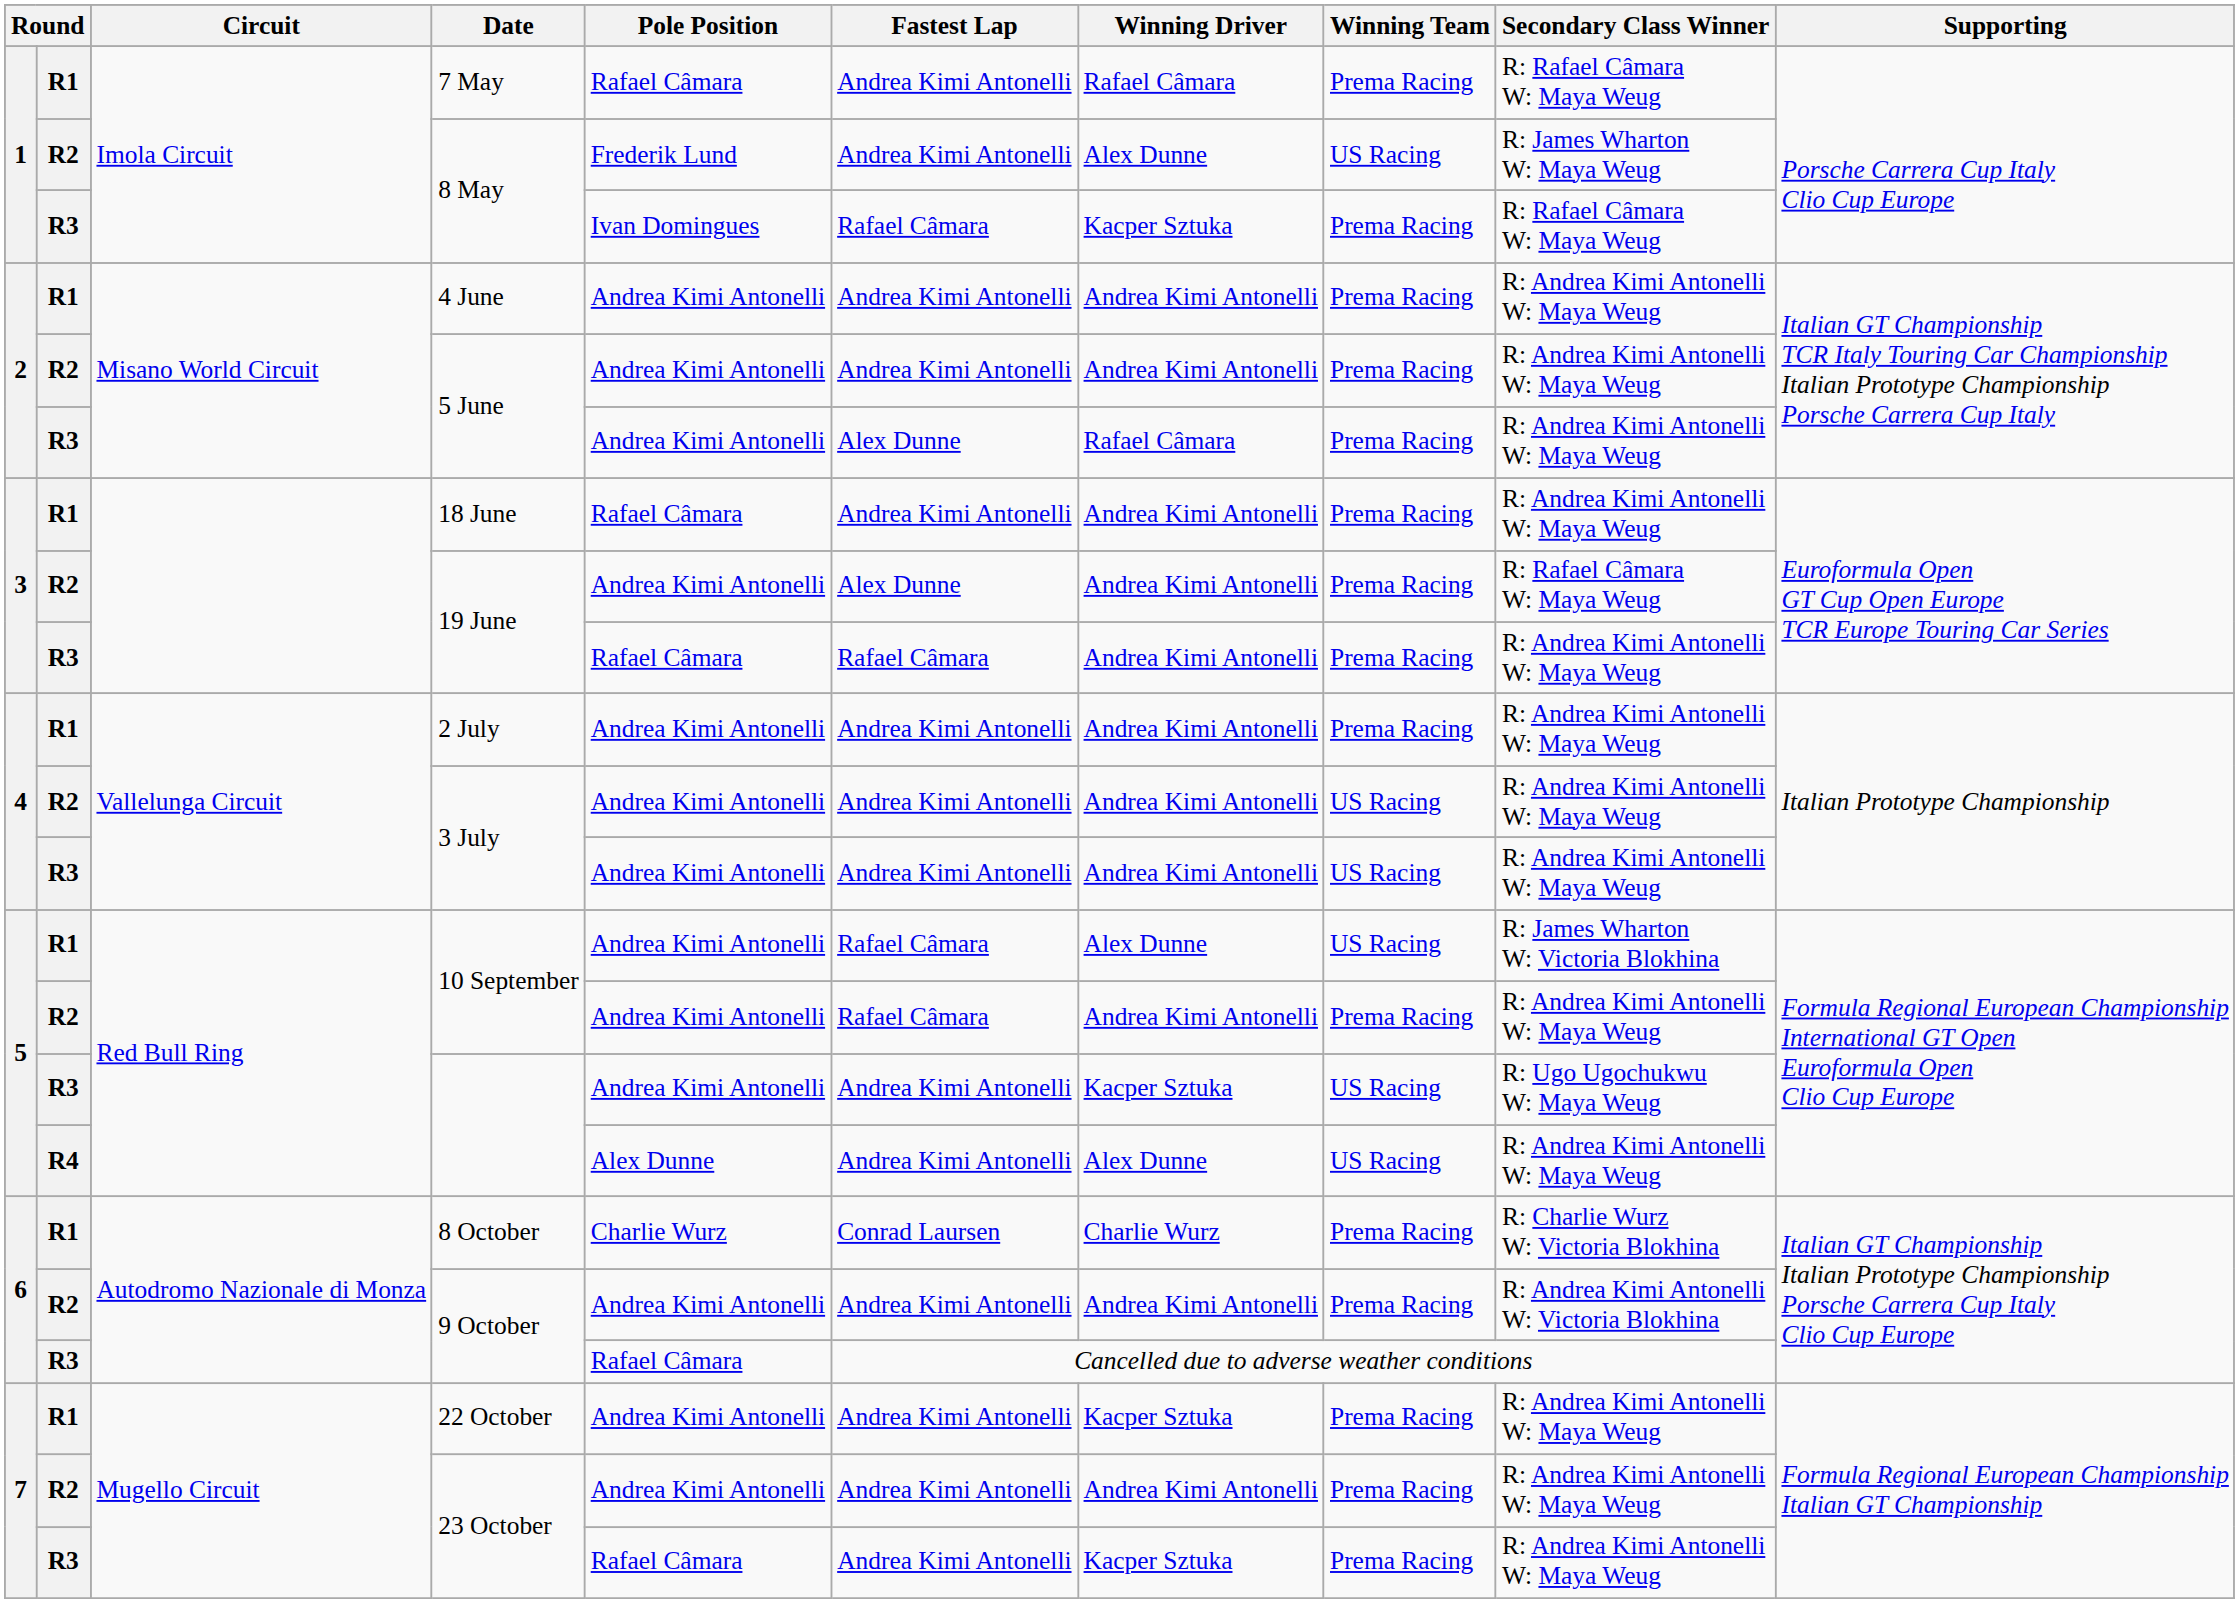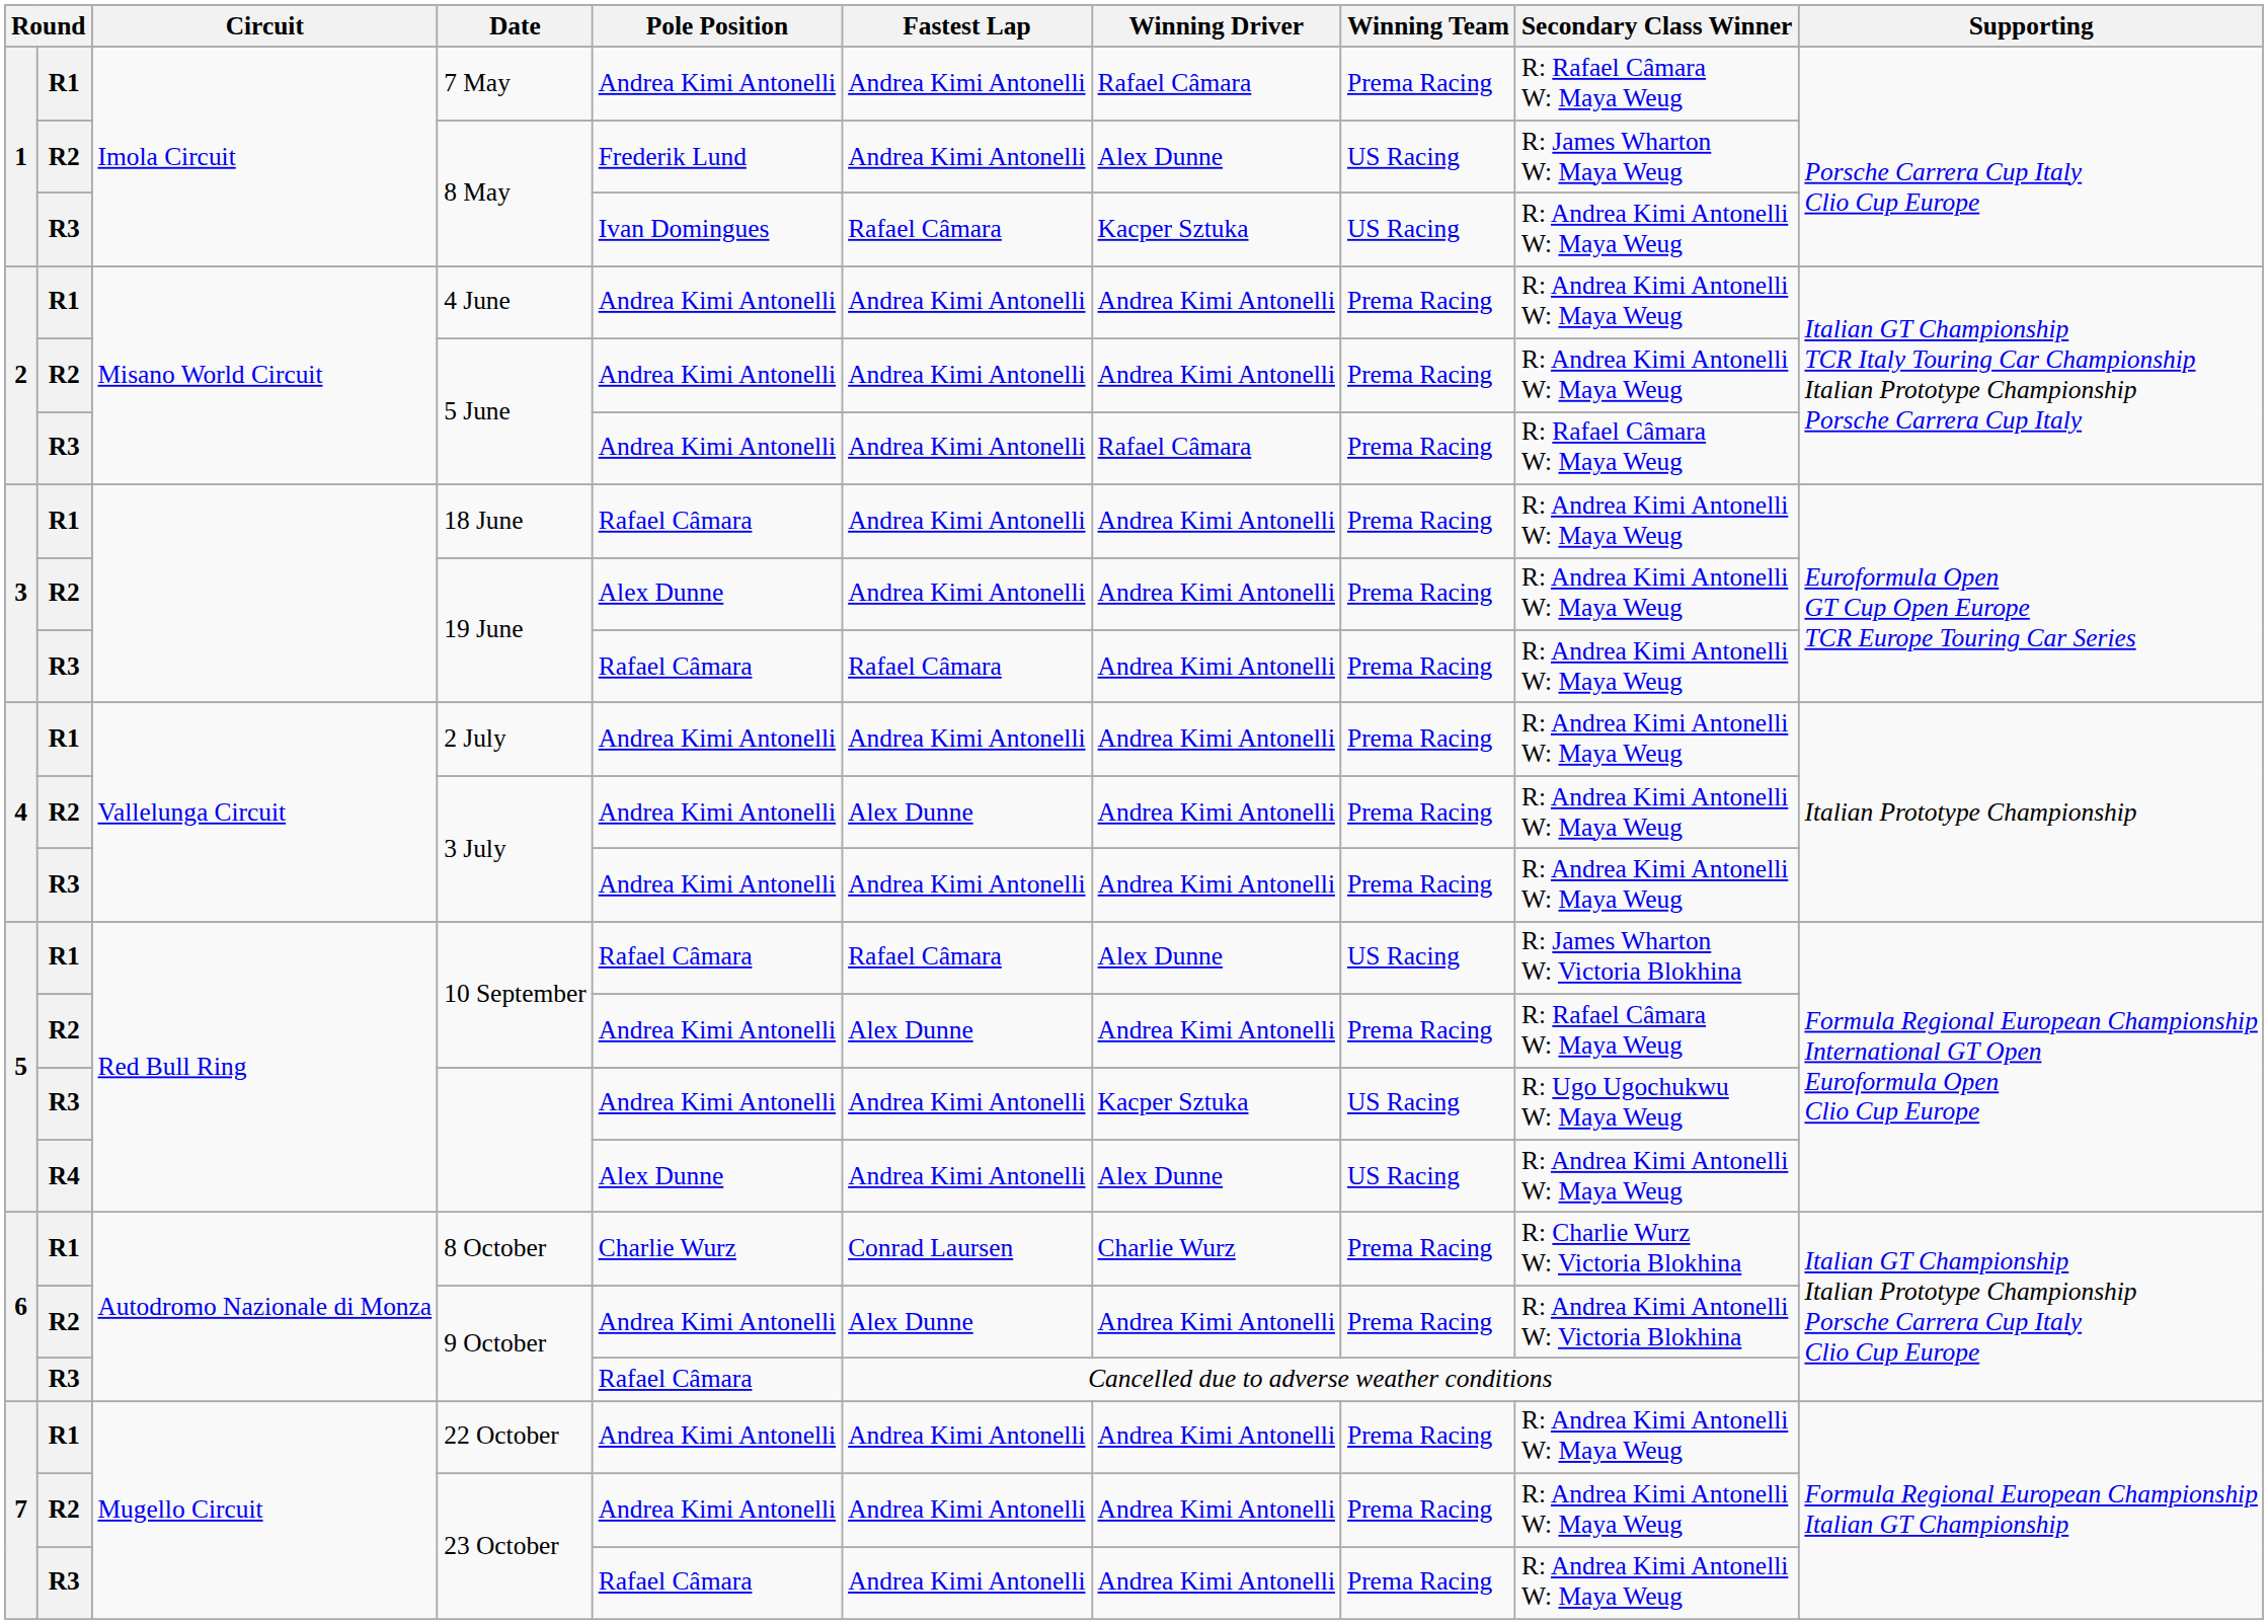 <table class="wikitable" style="font-size: 85%">
 <tr>
 <th colspan=2>Round</th>
 <th>Circuit</th>
 <th>Date</th>
 <th>Pole Position</th>
 <th>Fastest Lap</th>
 <th>Winning Driver</th>
 <th>Winning Team</th>
 <th>Secondary Class Winner</th>
 <th>Supporting</th>
 </tr>
 <tr>
 <th rowspan=3>1</th>
 <th>R1</th>
 <td rowspan=3> <a href='#'>Imola Circuit</a></td>
 <td>7 May</td>
-<td> <a href='#'>Rafael Câmara</a></td>
+<td nowrap> <a href='#'>Andrea Kimi Antonelli</a></td>
 <td nowrap> <a href='#'>Andrea Kimi Antonelli</a></td>
 <td> <a href='#'>Rafael Câmara</a></td>
 <td nowrap> <a href='#'>Prema Racing</a></td>
 <td>R:  <a href='#'>Rafael Câmara</a><br>W:  <a href='#'>Maya Weug</a></td>
 <td rowspan=3><em><br><br><a href='#'>Porsche Carrera Cup Italy</a><br><a href='#'>Clio Cup Europe</a></em></td>
 </tr>
 <tr>
 <th>R2</th>
 <td rowspan=2>8 May</td>
 <td> <a href='#'>Frederik Lund</a></td>
 <td> <a href='#'>Andrea Kimi Antonelli</a></td>
 <td> <a href='#'>Alex Dunne</a></td>
 <td> <a href='#'>US Racing</a></td>
 <td nowrap>R:  <a href='#'>James Wharton</a> <br>W:  <a href='#'>Maya Weug</a></td>
 </tr>
 <tr>
 <th>R3</th>
 <td> <a href='#'>Ivan Domingues</a></td>
 <td> <a href='#'>Rafael Câmara</a></td>
 <td> <a href='#'>Kacper Sztuka</a></td>
-<td> <a href='#'>Prema Racing</a></td>
-<td>R:  <a href='#'>Rafael Câmara</a><br>W:  <a href='#'>Maya Weug</a></td>
+<td> <a href='#'>US Racing</a></td>
+<td>R:  <a href='#'>Andrea Kimi Antonelli</a><br>W:  <a href='#'>Maya Weug</a></td>
 </tr>
 <tr>
 <th rowspan=3>2</th>
 <th>R1</th>
 <td rowspan=3> <a href='#'>Misano World Circuit</a></td>
 <td>4 June</td>
 <td> <a href='#'>Andrea Kimi Antonelli</a></td>
 <td> <a href='#'>Andrea Kimi Antonelli</a></td>
 <td nowrap> <a href='#'>Andrea Kimi Antonelli</a></td>
 <td> <a href='#'>Prema Racing</a></td>
 <td>R:  <a href='#'>Andrea Kimi Antonelli</a> <br>W:  <a href='#'>Maya Weug</a></td>
 <td rowspan=3><em><a href='#'>Italian GT Championship</a><br><a href='#'>TCR Italy Touring Car Championship</a><br>Italian Prototype Championship<br><a href='#'>Porsche Carrera Cup Italy</a></em></td>
 </tr>
 <tr>
 <th>R2</th>
 <td rowspan=2>5 June</td>
 <td> <a href='#'>Andrea Kimi Antonelli</a></td>
 <td> <a href='#'>Andrea Kimi Antonelli</a></td>
 <td> <a href='#'>Andrea Kimi Antonelli</a></td>
 <td> <a href='#'>Prema Racing</a></td>
 <td nowrap>R:  <a href='#'>Andrea Kimi Antonelli</a> <br>W:  <a href='#'>Maya Weug</a></td>
 </tr>
 <tr>
 <th>R3</th>
 <td> <a href='#'>Andrea Kimi Antonelli</a></td>
-<td> <a href='#'>Alex Dunne</a></td>
+<td> <a href='#'>Andrea Kimi Antonelli</a></td>
 <td> <a href='#'>Rafael Câmara</a></td>
 <td> <a href='#'>Prema Racing</a></td>
-<td>R:  <a href='#'>Andrea Kimi Antonelli</a> <br>W:  <a href='#'>Maya Weug</a></td>
+<td>R:  <a href='#'>Rafael Câmara</a><br>W:  <a href='#'>Maya Weug</a></td>
 </tr>
 <tr>
 <th rowspan=3>3</th>
 <th>R1</th>
 <td rowspan=3></td>
 <td>18 June</td>
 <td> <a href='#'>Rafael Câmara</a></td>
 <td> <a href='#'>Andrea Kimi Antonelli</a></td>
 <td> <a href='#'>Andrea Kimi Antonelli</a></td>
 <td> <a href='#'>Prema Racing</a></td>
 <td nowrap>R:  <a href='#'>Andrea Kimi Antonelli</a> <br>W:  <a href='#'>Maya Weug</a></td>
 <td rowspan=3><em><br><a href='#'>Euroformula Open</a><br><a href='#'>GT Cup Open Europe</a><br><a href='#'>TCR Europe Touring Car Series</a></em></td>
 </tr>
 <tr>
 <th>R2</th>
 <td rowspan=2>19 June</td>
-<td> <a href='#'>Andrea Kimi Antonelli</a></td>
 <td> <a href='#'>Alex Dunne</a></td>
 <td> <a href='#'>Andrea Kimi Antonelli</a></td>
+<td> <a href='#'>Andrea Kimi Antonelli</a></td>
 <td> <a href='#'>Prema Racing</a></td>
-<td>R:  <a href='#'>Rafael Câmara</a><br>W:  <a href='#'>Maya Weug</a></td>
+<td>R:  <a href='#'>Andrea Kimi Antonelli</a> <br>W:  <a href='#'>Maya Weug</a></td>
 </tr>
 <tr>
 <th>R3</th>
 <td> <a href='#'>Rafael Câmara</a></td>
 <td> <a href='#'>Rafael Câmara</a></td>
 <td> <a href='#'>Andrea Kimi Antonelli</a></td>
 <td> <a href='#'>Prema Racing</a></td>
 <td>R:  <a href='#'>Andrea Kimi Antonelli</a> <br>W:  <a href='#'>Maya Weug</a></td>
 </tr>
 <tr>
 <th rowspan=3>4</th>
 <th>R1</th>
 <td rowspan=3> <a href='#'>Vallelunga Circuit</a></td>
 <td>2 July</td>
 <td> <a href='#'>Andrea Kimi Antonelli</a></td>
 <td> <a href='#'>Andrea Kimi Antonelli</a></td>
 <td> <a href='#'>Andrea Kimi Antonelli</a></td>
 <td> <a href='#'>Prema Racing</a></td>
 <td>R:  <a href='#'>Andrea Kimi Antonelli</a> <br>W:  <a href='#'>Maya Weug</a></td>
 <td rowspan=3><em>Italian Prototype Championship</em></td>
 </tr>
 <tr>
 <th>R2</th>
 <td rowspan=2>3 July</td>
 <td> <a href='#'>Andrea Kimi Antonelli</a></td>
+<td> <a href='#'>Alex Dunne</a></td>
 <td> <a href='#'>Andrea Kimi Antonelli</a></td>
-<td> <a href='#'>Andrea Kimi Antonelli</a></td>
-<td> <a href='#'>US Racing</a></td>
+<td> <a href='#'>Prema Racing</a></td>
 <td>R:  <a href='#'>Andrea Kimi Antonelli</a> <br>W:  <a href='#'>Maya Weug</a></td>
 </tr>
 <tr>
 <th>R3</th>
 <td> <a href='#'>Andrea Kimi Antonelli</a></td>
 <td> <a href='#'>Andrea Kimi Antonelli</a></td>
 <td> <a href='#'>Andrea Kimi Antonelli</a></td>
-<td> <a href='#'>US Racing</a></td>
+<td> <a href='#'>Prema Racing</a></td>
 <td>R:  <a href='#'>Andrea Kimi Antonelli</a> <br>W:  <a href='#'>Maya Weug</a></td>
 </tr>
 <tr>
 <th rowspan=4>5</th>
 <th>R1</th>
 <td rowspan=4> <a href='#'>Red Bull Ring</a></td>
 <td rowspan=2 nowrap>10 September</td>
-<td nowrap> <a href='#'>Andrea Kimi Antonelli</a></td>
+<td> <a href='#'>Rafael Câmara</a></td>
 <td> <a href='#'>Rafael Câmara</a></td>
 <td> <a href='#'>Alex Dunne</a></td>
 <td> <a href='#'>US Racing</a></td>
 <td>R:  <a href='#'>James Wharton</a> <br>W:  <a href='#'>Victoria Blokhina</a></td>
 <td rowspan=4><em><a href='#'>Formula Regional European Championship</a><br><a href='#'>International GT Open</a><br><a href='#'>Euroformula Open</a><br><a href='#'>Clio Cup Europe</a></em></td>
 </tr>
 <tr>
 <th>R2</th>
 <td> <a href='#'>Andrea Kimi Antonelli</a></td>
-<td> <a href='#'>Rafael Câmara</a></td>
+<td> <a href='#'>Alex Dunne</a></td>
 <td> <a href='#'>Andrea Kimi Antonelli</a></td>
 <td> <a href='#'>Prema Racing</a></td>
-<td>R:  <a href='#'>Andrea Kimi Antonelli</a><br>W:  <a href='#'>Maya Weug</a></td>
+<td>R:  <a href='#'>Rafael Câmara</a><br>W:  <a href='#'>Maya Weug</a></td>
 </tr>
 <tr>
 <th>R3</th>
 <td rowspan=2></td>
 <td> <a href='#'>Andrea Kimi Antonelli</a></td>
 <td> <a href='#'>Andrea Kimi Antonelli</a></td>
 <td> <a href='#'>Kacper Sztuka</a></td>
 <td> <a href='#'>US Racing</a></td>
 <td>R:  <a href='#'>Ugo Ugochukwu</a><br>W:  <a href='#'>Maya Weug</a></td>
 </tr>
 <tr>
 <th>R4</th>
 <td> <a href='#'>Alex Dunne</a></td>
 <td> <a href='#'>Andrea Kimi Antonelli</a></td>
 <td> <a href='#'>Alex Dunne</a></td>
 <td> <a href='#'>US Racing</a></td>
 <td>R:  <a href='#'>Andrea Kimi Antonelli</a><br>W:  <a href='#'>Maya Weug</a></td>
 </tr>
 <tr>
 <th rowspan=3>6</th>
 <th>R1</th>
 <td rowspan=3 nowrap> <a href='#'>Autodromo Nazionale di Monza</a></td>
 <td>8 October</td>
 <td> <a href='#'>Charlie Wurz</a></td>
 <td> <a href='#'>Conrad Laursen</a></td>
 <td> <a href='#'>Charlie Wurz</a></td>
 <td> <a href='#'>Prema Racing</a></td>
 <td>R:  <a href='#'>Charlie Wurz</a> <br>W:  <a href='#'>Victoria Blokhina</a></td>
 <td rowspan=3><em><a href='#'>Italian GT Championship</a><br>Italian Prototype Championship<br><a href='#'>Porsche Carrera Cup Italy</a><br><a href='#'>Clio Cup Europe</a></em></td>
 </tr>
 <tr>
 <th>R2</th>
 <td rowspan=2>9 October</td>
 <td> <a href='#'>Andrea Kimi Antonelli</a></td>
-<td> <a href='#'>Andrea Kimi Antonelli</a></td>
+<td> <a href='#'>Alex Dunne</a></td>
 <td> <a href='#'>Andrea Kimi Antonelli</a></td>
 <td> <a href='#'>Prema Racing</a></td>
 <td>R:  <a href='#'>Andrea Kimi Antonelli</a> <br>W:   <a href='#'>Victoria Blokhina</a></td>
 </tr>
 <tr>
 <th>R3</th>
 <td> <a href='#'>Rafael Câmara</a></td>
 <td colspan=4 style="text-align:center"><em>Cancelled due to adverse weather conditions</em></td>
 </tr>
 <tr>
 <th rowspan=3>7</th>
 <th>R1</th>
 <td rowspan=3 nowrap> <a href='#'>Mugello Circuit</a></td>
 <td>22 October</td>
 <td> <a href='#'>Andrea Kimi Antonelli</a></td>
 <td> <a href='#'>Andrea Kimi Antonelli</a></td>
-<td> <a href='#'>Kacper Sztuka</a></td>
+<td> <a href='#'>Andrea Kimi Antonelli</a></td>
 <td> <a href='#'>Prema Racing</a></td>
 <td>R:  <a href='#'>Andrea Kimi Antonelli</a> <br>W:  <a href='#'>Maya Weug</a></td>
 <td rowspan=3><em><a href='#'>Formula Regional European Championship</a><br><a href='#'>Italian GT Championship</a></em></td>
 </tr>
 <tr>
 <th>R2</th>
 <td rowspan=2>23 October</td>
 <td> <a href='#'>Andrea Kimi Antonelli</a></td>
 <td> <a href='#'>Andrea Kimi Antonelli</a></td>
 <td> <a href='#'>Andrea Kimi Antonelli</a></td>
 <td> <a href='#'>Prema Racing</a></td>
 <td>R:  <a href='#'>Andrea Kimi Antonelli</a> <br>W:  <a href='#'>Maya Weug</a></td>
 </tr>
 <tr>
 <th>R3</th>
 <td> <a href='#'>Rafael Câmara</a></td>
 <td> <a href='#'>Andrea Kimi Antonelli</a></td>
-<td> <a href='#'>Kacper Sztuka</a></td>
+<td> <a href='#'>Andrea Kimi Antonelli</a></td>
 <td> <a href='#'>Prema Racing</a></td>
 <td>R:  <a href='#'>Andrea Kimi Antonelli</a> <br>W:  <a href='#'>Maya Weug</a></td>
 </tr>
 </table>
